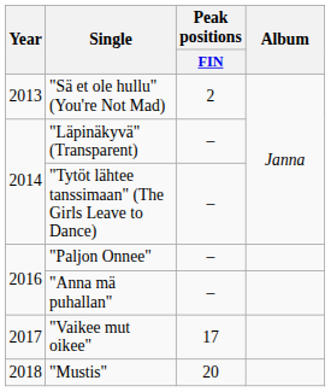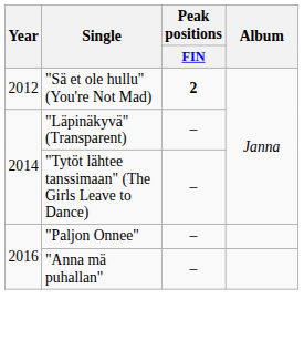 <table class="wikitable">
 <tr>
 <th rowspan="2" style="text-align:center; width:10px;">Year</th>
 <th rowspan="2" style="text-align:center; width:120px;">Single</th>
 <th style="text-align:center; width:20px;">Peak positions</th>
 <th rowspan="2" style="text-align:center; width:70px;">Album</th>
 </tr>
 <tr>
 <th scope="col" style="width:3em;font-size:90%;"><a href='#'>FIN</a><br></th>
 </tr>
 <tr>
-<td style="text-align:center;">2013</td>
+<td style="text-align:center;">2012</td>
 <td>"Sä et ole hullu" (You're Not Mad)</td>
-<td style="text-align:center;">2</td>
+<td style="text-align:center;"><strong>2</strong></td>
 <td style="text-align:center;" rowspan="3"><em>Janna</em></td>
 </tr>
 <tr>
 <td style="text-align:center;" rowspan="2">2014</td>
 <td>"Läpinäkyvä" (Transparent)</td>
 <td style="text-align:center;">–</td>
 </tr>
 <tr>
 <td>"Tytöt lähtee tanssimaan" (The Girls Leave to Dance)</td>
 <td style="text-align:center;">–</td>
 </tr>
 <tr>
 <td style="text-align:center;" rowspan="2">2016</td>
 <td>"Paljon Onnee"</td>
 <td style="text-align:center;">–</td>
 <td style="text-align:center;"></td>
 </tr>
 <tr>
 <td>"Anna mä puhallan"</td>
 <td style="text-align:center;">–</td>
 <td style="text-align:center;"></td>
 </tr>
-<tr>
-<td style="text-align:center;">2017</td>
-<td>"Vaikee mut oikee"<br></td>
-<td style="text-align:center;">17<br></td>
-<td style="text-align:center;"></td>
-</tr>
-<tr>
-<td style="text-align:center;">2018</td>
-<td>"Mustis"<br></td>
-<td style="text-align:center;">20<br></td>
-<td style="text-align:center;"></td>
-</tr>
 </table>
